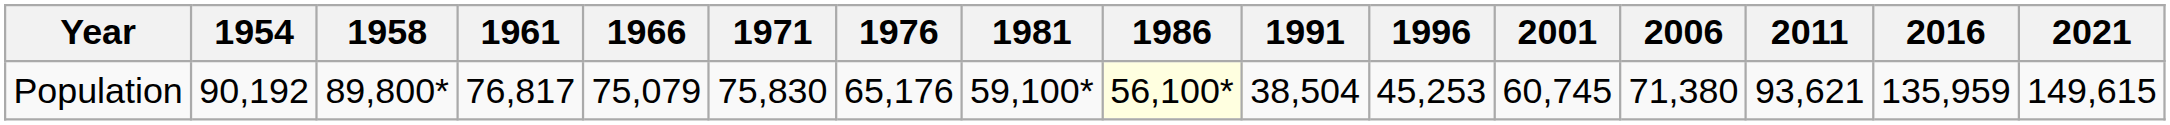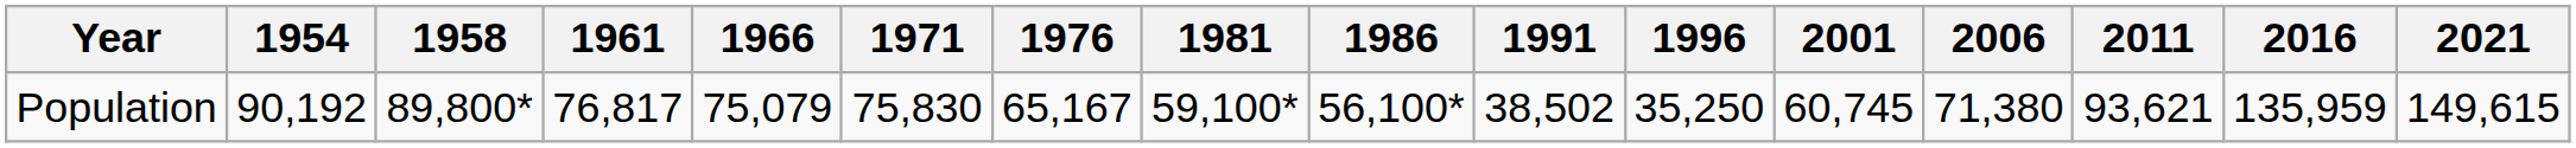 <table class="wikitable">
 <tr>
 <th>Year</th>
 <th>1954</th>
 <th>1958</th>
 <th>1961</th>
 <th>1966</th>
 <th>1971</th>
 <th>1976</th>
 <th>1981</th>
 <th>1986</th>
 <th>1991</th>
 <th>1996</th>
 <th>2001</th>
 <th>2006</th>
 <th>2011</th>
 <th>2016</th>
 <th>2021</th>
 </tr>
 <tr>
 <td>Population</td>
 <td align="right">90,192</td>
 <td align="right">89,800*</td>
 <td align="right">76,817</td>
 <td align="right">75,079</td>
 <td align="right">75,830</td>
-<td align="right">65,176</td>
+<td align="right">65,167</td>
 <td align="right">59,100*</td>
-<td align="right" style="background: lightyellow;">56,100*</td>
-<td align="right">38,504</td>
-<td align="right">45,253</td>
+<td align="right">56,100*</td>
+<td align="right">38,502</td>
+<td align="right">35,250</td>
 <td align="right">60,745</td>
 <td align="right">71,380</td>
 <td align="right">93,621</td>
 <td align="right">135,959</td>
 <td align="right">149,615</td>
 </tr>
 </table>
